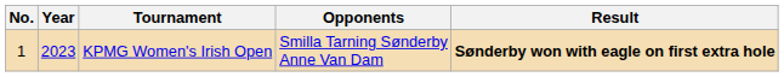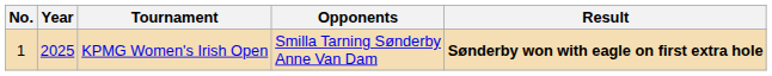 <table class="wikitable" style="font-size:95%;">
 <tr>
 <th>No.</th>
 <th>Year</th>
 <th>Tournament</th>
 <th>Opponents</th>
 <th>Result</th>
 </tr>
 <tr style="background:#F5DEB3;">
 <td align=center>1</td>
-<td><a href='#'>2023</a></td>
+<td><a href='#'>2025</a></td>
 <td><a href='#'>KPMG Women's Irish Open</a></td>
 <td> <a href='#'>Smilla Tarning Sønderby</a><br> <a href='#'>Anne Van Dam</a></td>
 <td><strong>Sønderby won with eagle on first extra hole</strong></td>
 </tr>
 </table>
